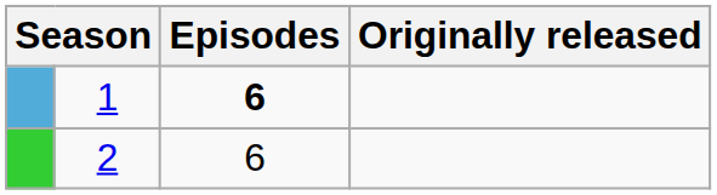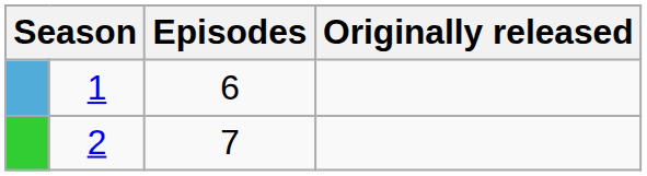 <table class="wikitable plainrowheaders" style="text-align:center;">
 <tr>
 <th colspan="2" rowspan="2">Season</th>
 <th rowspan="2">Episodes</th>
 </tr>
 <tr>
 <th>Originally released</th>
 </tr>
 <tr>
 <td style="background: #51ACD9;"></td>
 <td><a href='#'>1</a></td>
-<td><strong>6</strong></td>
+<td>6</td>
 <td></td>
 </tr>
 <tr>
 <td style="background: #32cd32;"></td>
 <td><a href='#'>2</a></td>
-<td>6</td>
+<td>7</td>
 <td></td>
 </tr>
 </table>
